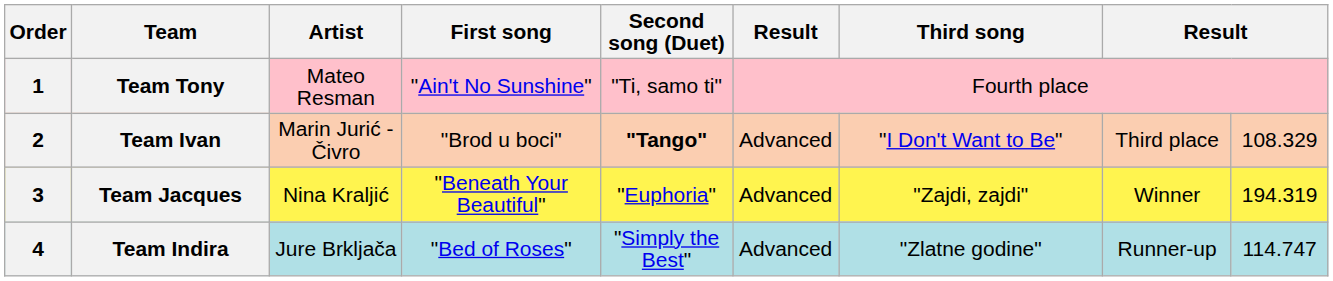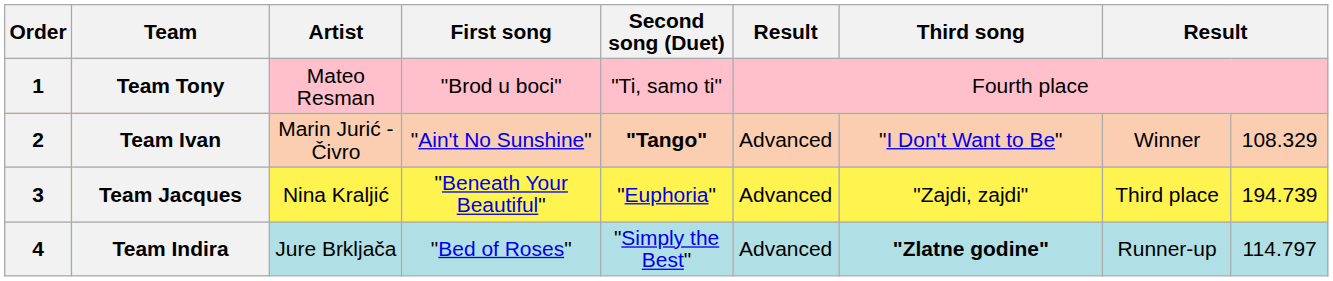 <table class="wikitable" style="text-align:center; line-height:17px; width:80%;">
 <tr>
 <th width="05%">Order</th>
 <th width="15%">Team</th>
 <th width="10%">Artist</th>
 <th width="15%">First song</th>
 <th width="10%">Second song (Duet)</th>
 <th width="8%">Result</th>
 <th width="20%">Third song</th>
 <th colspan="2" width="17%">Result</th>
 </tr>
 <tr bgcolor="pink">
 <th scope="col">1</th>
 <th>Team Tony</th>
 <td>Mateo Resman</td>
-<td>"<a href='#'>Ain't No Sunshine</a>"</td>
+<td>"Brod u boci"</td>
 <td>"Ti, samo ti"</td>
 <td colspan="4">Fourth place</td>
 </tr>
 <tr style="background:#FBCEB1;" |>
 <th scope="col">2</th>
 <th>Team Ivan</th>
 <td>Marin Jurić - Čivro</td>
-<td>"Brod u boci"</td>
+<td>"<a href='#'>Ain't No Sunshine</a>"</td>
 <td><strong>"Tango"</strong></td>
 <td>Advanced</td>
 <td>"<a href='#'>I Don't Want to Be</a>"</td>
-<td>Third place</td>
+<td>Winner</td>
 <td>108.329</td>
 </tr>
 <tr style="background:#FFF44F" |>
 <th scope="col">3</th>
 <th>Team Jacques</th>
 <td>Nina Kraljić</td>
 <td>"<a href='#'>Beneath Your Beautiful</a>"</td>
 <td>"<a href='#'>Euphoria</a>"</td>
 <td>Advanced</td>
 <td>"Zajdi, zajdi"</td>
-<td>Winner</td>
-<td>194.319</td>
+<td>Third place</td>
+<td>194.739</td>
 </tr>
 <tr style="background:#B0E0E6" |>
 <th scope="col">4</th>
 <th>Team Indira</th>
 <td>Jure Brkljača</td>
 <td>"<a href='#'>Bed of Roses</a>"</td>
 <td>"<a href='#'>Simply the Best</a>"</td>
 <td>Advanced</td>
-<td>"Zlatne godine"</td>
+<td><strong>"Zlatne godine"</strong></td>
 <td>Runner-up</td>
-<td>114.747</td>
+<td>114.797</td>
 </tr>
 </table>
